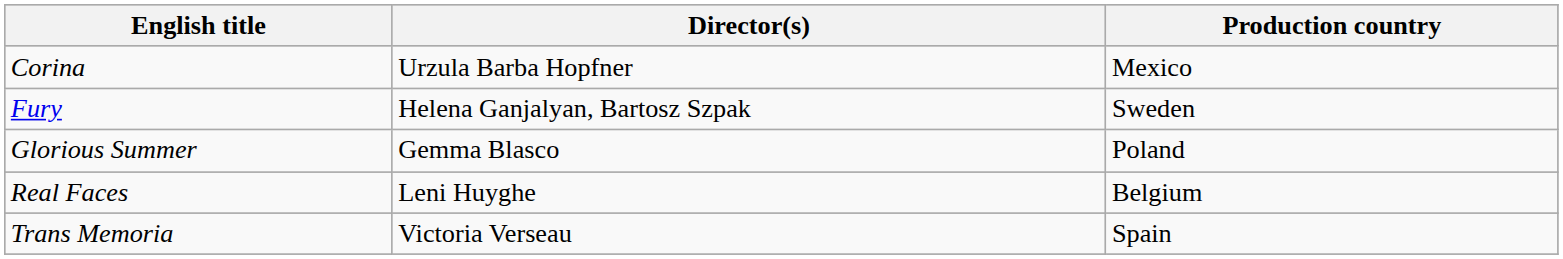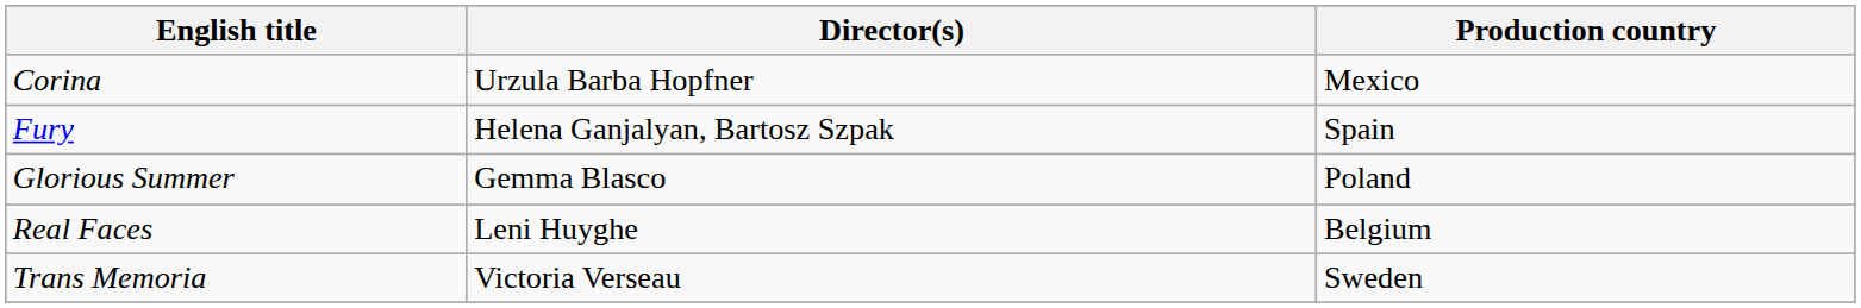 <table class="wikitable plainrowheaders" style="width:75%; margin-bottom:4px">
 <tr>
 <th scope="col">English title</th>
 <th scope="col">Director(s)</th>
 <th scope="col">Production country</th>
 </tr>
 <tr>
 <td scope="row"><em>Corina</em></td>
 <td>Urzula Barba Hopfner</td>
 <td>Mexico</td>
 </tr>
 <tr>
 <td scope="row"><em><a href='#'>Fury</a></em></td>
 <td>Helena Ganjalyan, Bartosz Szpak</td>
-<td>Sweden</td>
+<td>Spain</td>
 </tr>
 <tr>
 <td scope="row"><em>Glorious Summer</em></td>
 <td>Gemma Blasco</td>
 <td>Poland</td>
 </tr>
 <tr>
 <td scope="row"><em>Real Faces</em></td>
 <td>Leni Huyghe</td>
 <td>Belgium</td>
 </tr>
 <tr>
 <td scope="row"><em>Trans Memoria</em></td>
 <td>Victoria Verseau</td>
-<td>Spain</td>
+<td>Sweden</td>
 </tr>
 </table>
